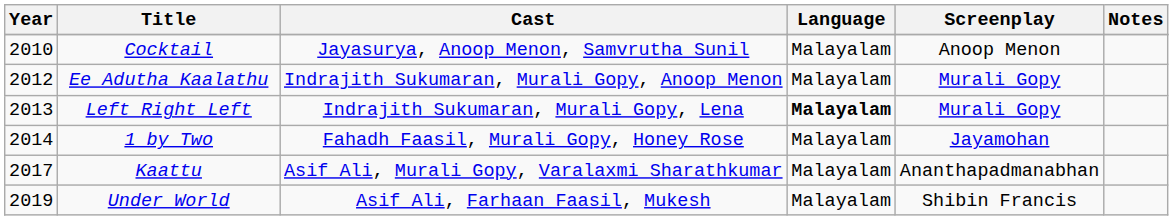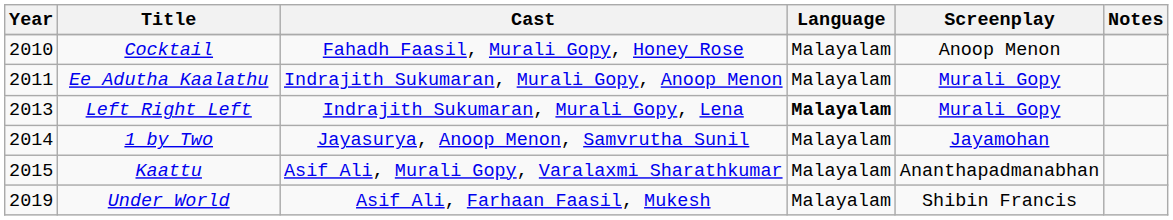 <table class="wikitable" style="text-align:center;font-size:100%;">
 <tr>
 <th>Year</th>
 <th width=150>Title</th>
 <th>Cast</th>
 <th>Language</th>
 <th width=100>Screenplay</th>
 <th>Notes</th>
 </tr>
 <tr align="center">
 </tr>
 <tr>
 <td>2010</td>
 <td><em><a href='#'>Cocktail</a></em></td>
-<td><a href='#'>Jayasurya</a>, <a href='#'>Anoop Menon</a>, <a href='#'>Samvrutha Sunil</a></td>
+<td><a href='#'>Fahadh Faasil</a>, <a href='#'>Murali Gopy</a>, <a href='#'>Honey Rose</a></td>
 <td>Malayalam</td>
 <td>Anoop Menon</td>
 <td></td>
 </tr>
 <tr>
-<td>2012</td>
+<td>2011</td>
 <td><em><a href='#'>Ee Adutha Kaalathu</a></em></td>
 <td><a href='#'>Indrajith Sukumaran</a>, <a href='#'>Murali Gopy</a>, <a href='#'>Anoop Menon</a></td>
 <td>Malayalam</td>
 <td><a href='#'>Murali Gopy</a></td>
 <td></td>
 </tr>
 <tr>
 <td>2013</td>
 <td><em><a href='#'>Left Right Left</a></em></td>
 <td><a href='#'>Indrajith Sukumaran</a>, <a href='#'>Murali Gopy</a>, <a href='#'>Lena</a></td>
 <td><strong>Malayalam</strong></td>
 <td><a href='#'>Murali Gopy</a></td>
 <td></td>
 </tr>
 <tr>
 <td>2014</td>
 <td><em><a href='#'>1 by Two</a></em></td>
-<td><a href='#'>Fahadh Faasil</a>, <a href='#'>Murali Gopy</a>, <a href='#'>Honey Rose</a></td>
+<td><a href='#'>Jayasurya</a>, <a href='#'>Anoop Menon</a>, <a href='#'>Samvrutha Sunil</a></td>
 <td>Malayalam</td>
 <td><a href='#'>Jayamohan</a></td>
 <td></td>
 </tr>
 <tr>
-<td>2017</td>
+<td>2015</td>
 <td><em><a href='#'>Kaattu</a></em></td>
 <td><a href='#'>Asif Ali</a>, <a href='#'>Murali Gopy</a>, <a href='#'>Varalaxmi Sharathkumar</a></td>
 <td>Malayalam</td>
 <td>Ananthapadmanabhan</td>
 <td></td>
 </tr>
 <tr>
 <td>2019</td>
 <td><em><a href='#'>Under World</a></em></td>
 <td><a href='#'>Asif Ali</a>, <a href='#'>Farhaan Faasil</a>, <a href='#'>Mukesh</a></td>
 <td>Malayalam</td>
 <td>Shibin Francis</td>
 <td></td>
 </tr>
 </table>
